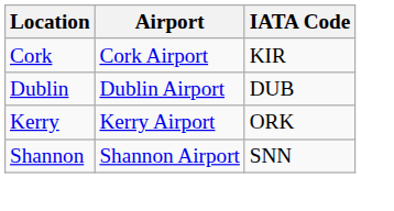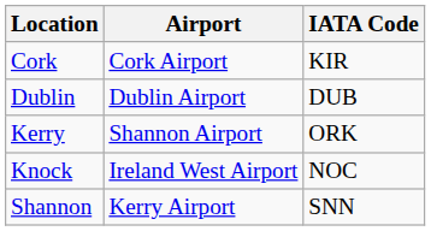 <table class="wikitable">
 <tr>
 <th>Location</th>
 <th>Airport</th>
 <th>IATA Code</th>
 </tr>
 <tr>
 <td><a href='#'>Cork</a></td>
 <td><a href='#'>Cork Airport</a></td>
 <td>KIR</td>
 </tr>
 <tr>
 <td><a href='#'>Dublin</a></td>
 <td><a href='#'>Dublin Airport</a></td>
 <td>DUB</td>
 </tr>
 <tr>
 <td><a href='#'>Kerry</a></td>
-<td><a href='#'>Kerry Airport</a></td>
+<td><a href='#'>Shannon Airport</a></td>
 <td>ORK</td>
 </tr>
 <tr>
+<td><a href='#'>Knock</a></td>
+<td><a href='#'>Ireland West Airport</a></td>
+<td>NOC</td>
+</tr>
+<tr>
 <td><a href='#'>Shannon</a></td>
-<td><a href='#'>Shannon Airport</a></td>
+<td><a href='#'>Kerry Airport</a></td>
 <td>SNN</td>
 </tr>
 </table>
